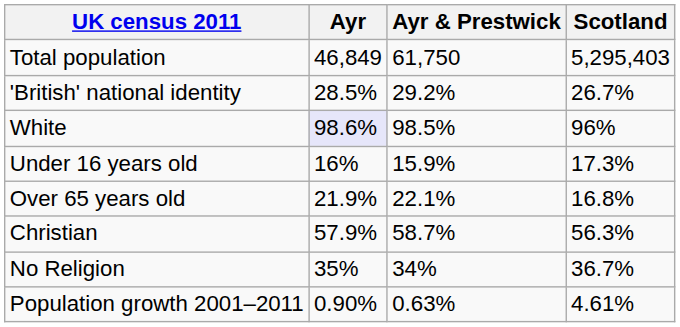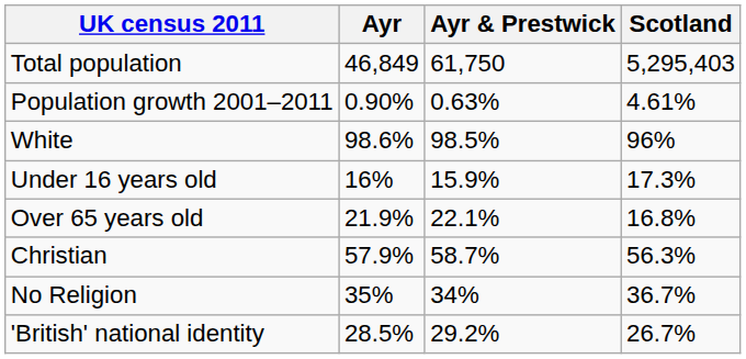 <table class="wikitable mw-collapsible mw-collapsed">
 <tr>
 <th><a href='#'>UK census 2011</a></th>
 <th>Ayr</th>
 <th>Ayr & Prestwick</th>
 <th>Scotland</th>
 </tr>
 <tr>
 <td>Total population</td>
 <td>46,849</td>
 <td>61,750</td>
 <td>5,295,403</td>
 </tr>
 <tr>
-<td>'British' national identity</td>
-<td>28.5%</td>
-<td>29.2%</td>
-<td>26.7%</td>
+<td>Population growth 2001–2011</td>
+<td>0.90%</td>
+<td>0.63%</td>
+<td>4.61%</td>
 </tr>
 <tr>
 <td>White</td>
-<td style="background: lavender;">98.6%</td>
+<td>98.6%</td>
 <td>98.5%</td>
 <td>96%</td>
 </tr>
 <tr>
 <td>Under 16 years old</td>
 <td>16%</td>
 <td>15.9%</td>
 <td>17.3%</td>
 </tr>
 <tr>
 <td>Over 65 years old</td>
 <td>21.9%</td>
 <td>22.1%</td>
 <td>16.8%</td>
 </tr>
 <tr>
 <td>Christian</td>
 <td>57.9%</td>
 <td>58.7%</td>
 <td>56.3%</td>
 </tr>
 <tr>
 <td>No Religion</td>
 <td>35%</td>
 <td>34%</td>
 <td>36.7%</td>
 </tr>
 <tr>
-<td>Population growth 2001–2011</td>
-<td>0.90%</td>
-<td>0.63%</td>
-<td>4.61%</td>
+<td>'British' national identity</td>
+<td>28.5%</td>
+<td>29.2%</td>
+<td>26.7%</td>
 </tr>
 </table>
